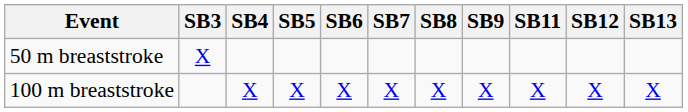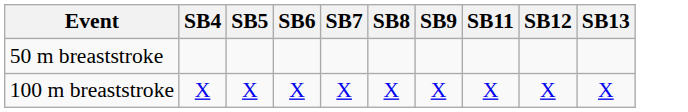 <table class="wikitable">
 <tr>
 <th>Event</th>
-<th>SB3</th>
 <th>SB4</th>
 <th>SB5</th>
 <th>SB6</th>
 <th>SB7</th>
 <th>SB8</th>
 <th>SB9</th>
 <th>SB11</th>
 <th>SB12</th>
 <th>SB13</th>
 </tr>
 <tr>
 <td>50 m breaststroke</td>
-<td align="center"><a href='#'>X</a></td>
 <td></td>
 <td></td>
 <td></td>
 <td></td>
 <td></td>
 <td></td>
 <td></td>
 <td></td>
 <td></td>
 </tr>
 <tr>
 <td>100 m breaststroke</td>
-<td></td>
 <td align="center"><a href='#'>X</a></td>
 <td align="center"><a href='#'>X</a></td>
 <td align="center"><a href='#'>X</a></td>
 <td align="center"><a href='#'>X</a></td>
 <td align="center"><a href='#'>X</a></td>
 <td align="center"><a href='#'>X</a></td>
 <td align="center"><a href='#'>X</a></td>
 <td align="center"><a href='#'>X</a></td>
 <td align="center"><a href='#'>X</a></td>
 </tr>
 </table>
